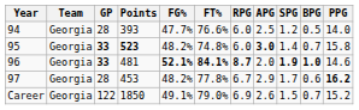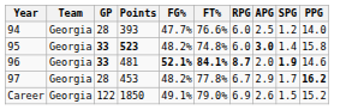 <table class="wikitable">
 <tr>
 <th>Year</th>
 <th>Team</th>
 <th>GP</th>
 <th>Points</th>
 <th>FG%</th>
 <th>FT%</th>
 <th>RPG</th>
 <th>APG</th>
 <th>SPG</th>
-<th>BPG</th>
 <th>PPG</th>
 </tr>
 <tr>
 <td>94</td>
 <td>Georgia</td>
 <td>28</td>
 <td>393</td>
 <td>47.7%</td>
 <td>76.6%</td>
 <td>6.0</td>
 <td>2.5</td>
 <td>1.2</td>
-<td>0.5</td>
 <td>14.0</td>
 </tr>
 <tr>
 <td>95</td>
 <td>Georgia</td>
 <td><strong>33</strong></td>
 <td><strong>523</strong></td>
 <td>48.2%</td>
 <td>74.8%</td>
 <td>6.0</td>
 <td><strong>3.0</strong></td>
 <td>1.4</td>
-<td>0.7</td>
 <td>15.8</td>
 </tr>
 <tr>
 <td>96</td>
 <td>Georgia</td>
 <td><strong>33</strong></td>
 <td>481</td>
 <td><strong>52.1%</strong></td>
 <td><strong>84.1%</strong></td>
 <td><strong>8.7</strong></td>
 <td>2.0</td>
 <td><strong>1.9</strong></td>
-<td><strong>1.0</strong></td>
 <td>14.6</td>
 </tr>
 <tr>
 <td>97</td>
 <td>Georgia</td>
 <td>28</td>
 <td>453</td>
 <td>48.2%</td>
 <td>77.8%</td>
 <td>6.7</td>
 <td>2.9</td>
 <td>1.7</td>
-<td>0.6</td>
 <td><strong>16.2</strong></td>
 </tr>
 <tr>
 <td>Career</td>
 <td>Georgia</td>
 <td>122</td>
 <td>1850</td>
 <td>49.1%</td>
 <td>79.0%</td>
 <td>6.9</td>
 <td>2.6</td>
 <td>1.5</td>
-<td>0.7</td>
 <td>15.2</td>
 </tr>
 </table>
